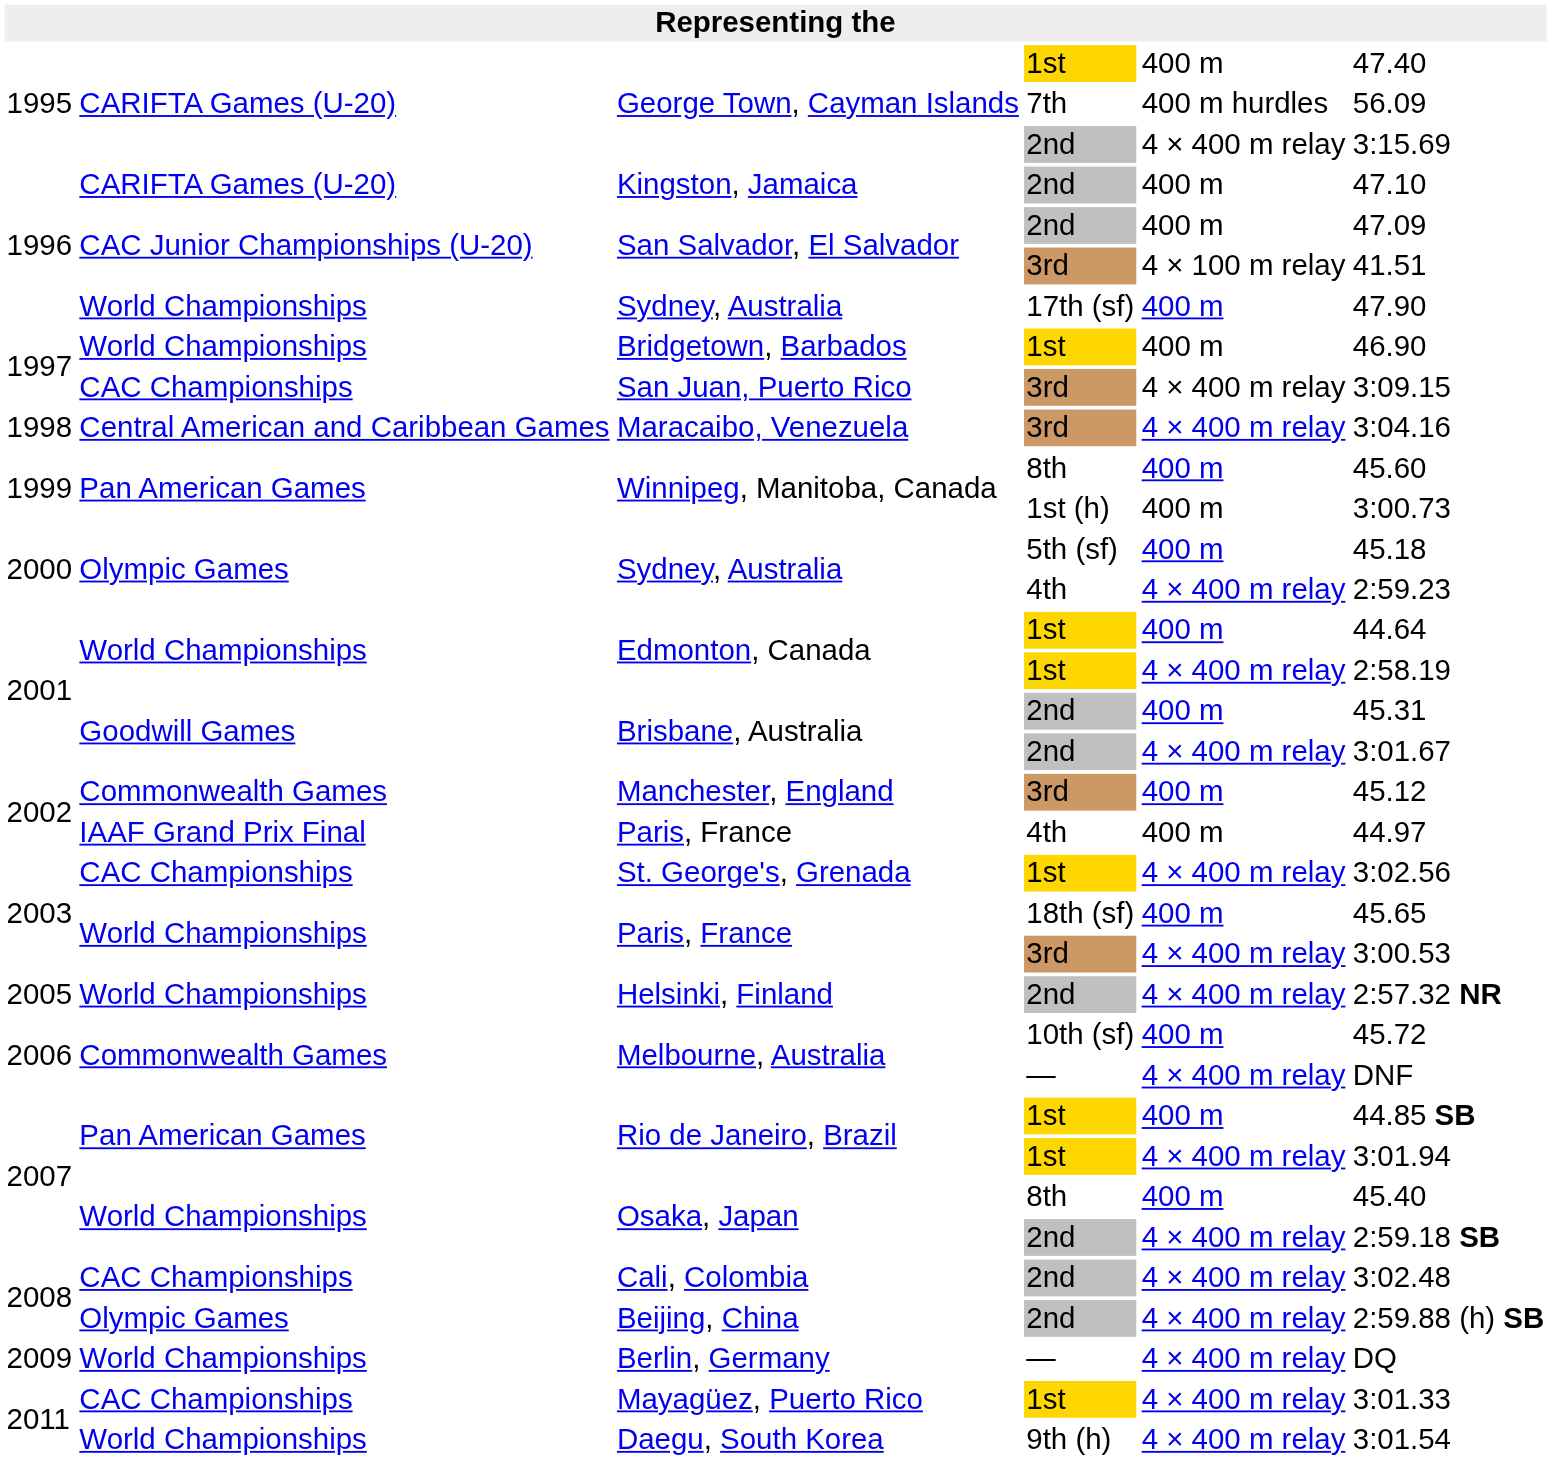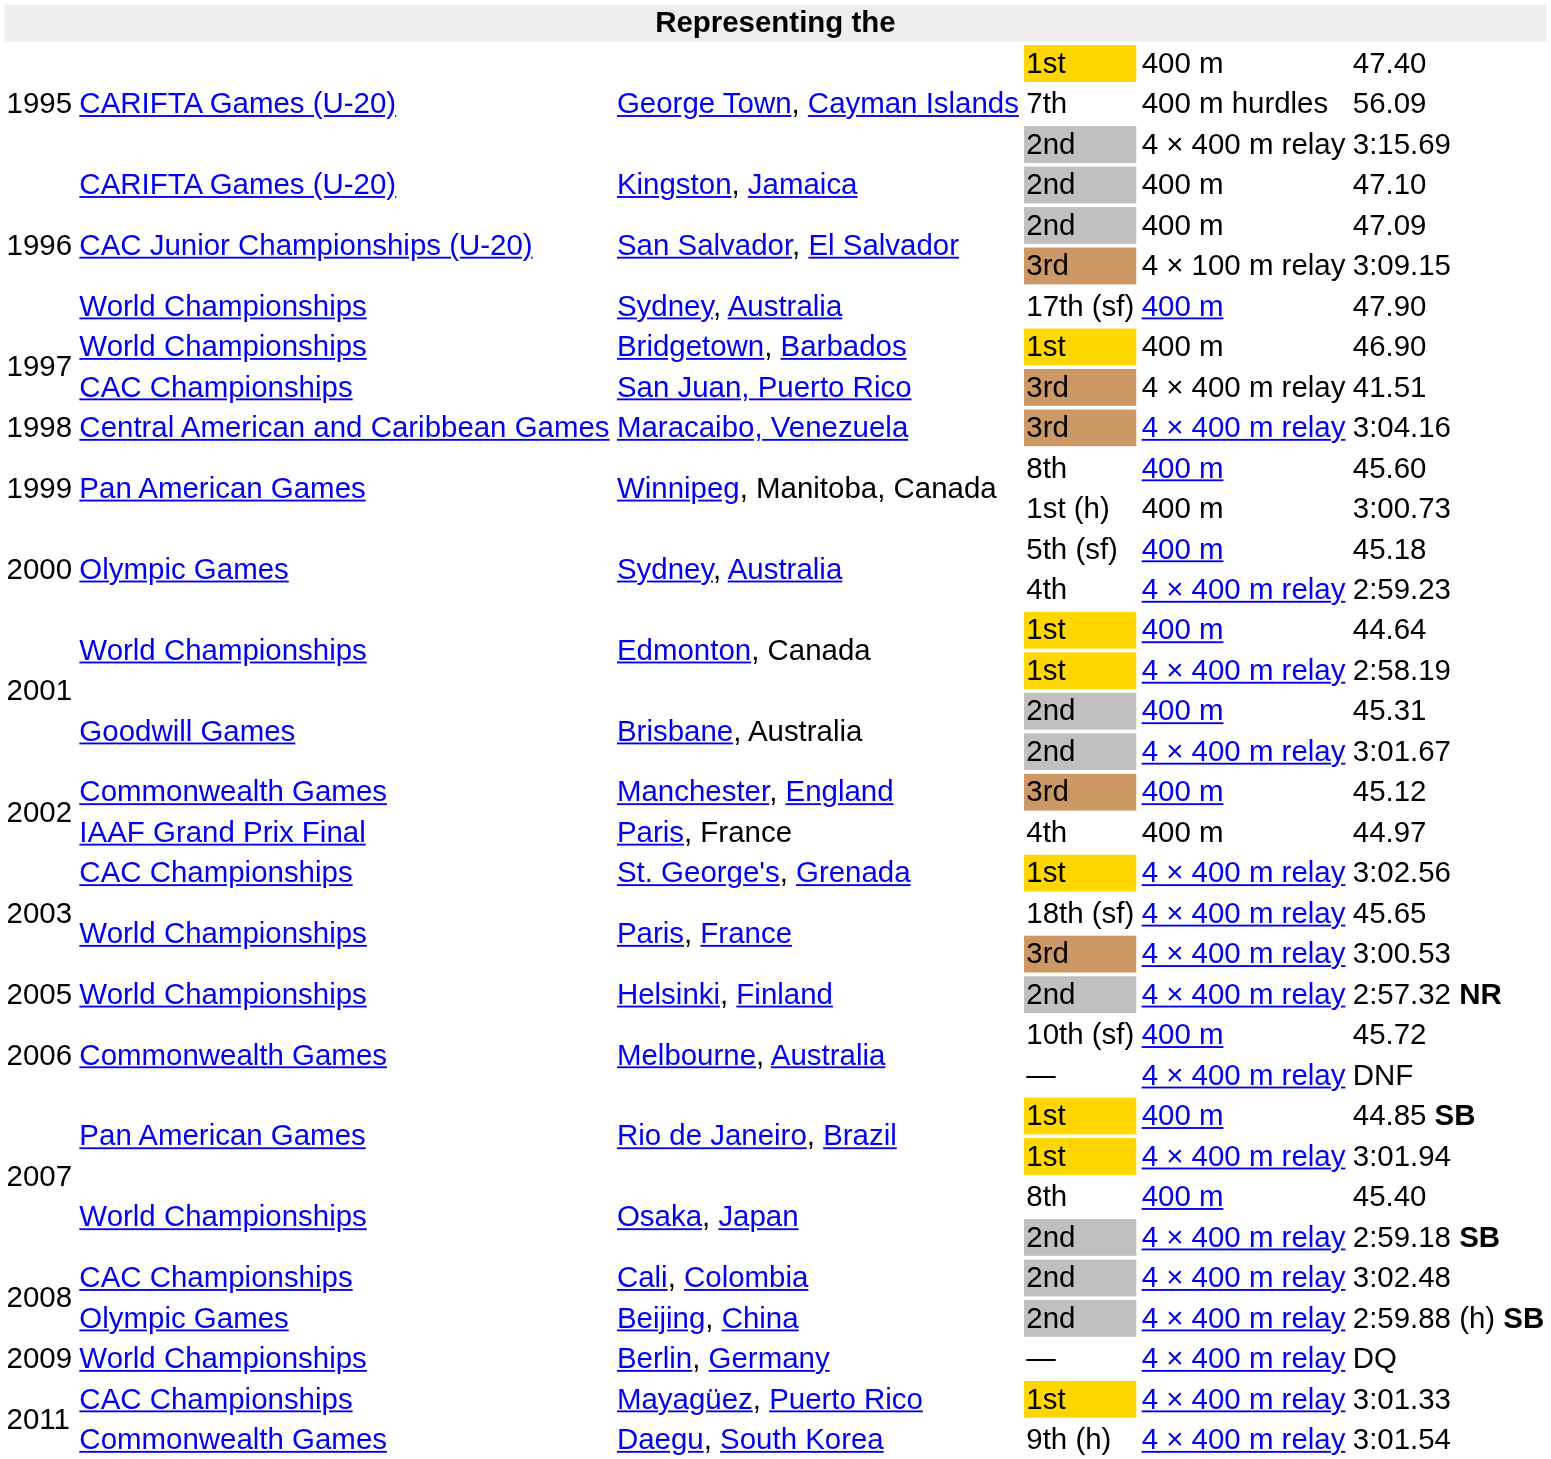 <table>
 <tr>
 <th bgcolor="#eeeeee" colspan="6">Representing the </th>
 </tr>
 <tr>
 <td rowspan="3">1995</td>
 <td rowspan="3"><a href='#'>CARIFTA Games (U-20)</a></td>
 <td rowspan="3"><a href='#'>George Town</a>, <a href='#'>Cayman Islands</a></td>
 <td bgcolor=gold>1st</td>
 <td>400 m</td>
 <td>47.40</td>
 </tr>
 <tr>
 <td>7th</td>
 <td>400 m hurdles</td>
 <td>56.09</td>
 </tr>
 <tr>
 <td bgcolor=silver>2nd</td>
 <td>4 × 400 m relay</td>
 <td>3:15.69</td>
 </tr>
 <tr>
 <td rowspan="4">1996</td>
 <td><a href='#'>CARIFTA Games (U-20)</a></td>
 <td><a href='#'>Kingston</a>, <a href='#'>Jamaica</a></td>
 <td bgcolor=silver>2nd</td>
 <td>400 m</td>
 <td>47.10</td>
 </tr>
 <tr>
 <td rowspan="2"><a href='#'>CAC Junior Championships (U-20)</a></td>
 <td rowspan="2"><a href='#'>San Salvador</a>, <a href='#'>El Salvador</a></td>
 <td bgcolor=silver>2nd</td>
 <td>400 m</td>
 <td>47.09</td>
 </tr>
 <tr>
 <td bgcolor=cc9966>3rd</td>
 <td>4 × 100 m relay</td>
-<td>41.51</td>
+<td>3:09.15</td>
 </tr>
 <tr>
 <td><a href='#'>World Championships</a></td>
 <td><a href='#'>Sydney</a>, <a href='#'>Australia</a></td>
 <td>17th (sf)</td>
 <td><a href='#'>400 m</a></td>
 <td>47.90</td>
 </tr>
 <tr>
 <td rowspan=2>1997</td>
 <td><a href='#'>World Championships</a></td>
 <td><a href='#'>Bridgetown</a>, <a href='#'>Barbados</a></td>
 <td bgcolor=gold>1st</td>
 <td>400 m</td>
 <td>46.90</td>
 </tr>
 <tr>
 <td><a href='#'>CAC Championships</a></td>
 <td><a href='#'>San Juan, Puerto Rico</a></td>
 <td bgcolor=cc9966>3rd</td>
 <td>4 × 400 m relay</td>
-<td>3:09.15</td>
+<td>41.51</td>
 </tr>
 <tr>
 <td>1998</td>
 <td><a href='#'>Central American and Caribbean Games</a></td>
 <td><a href='#'>Maracaibo, Venezuela</a></td>
 <td bgcolor=cc9966>3rd</td>
 <td><a href='#'>4 × 400 m relay</a></td>
 <td>3:04.16</td>
 </tr>
 <tr>
 <td rowspan="2">1999</td>
 <td rowspan="2"><a href='#'>Pan American Games</a></td>
 <td rowspan="2"><a href='#'>Winnipeg</a>, Manitoba, Canada</td>
 <td>8th</td>
 <td><a href='#'>400 m</a></td>
 <td>45.60</td>
 </tr>
 <tr>
 <td>1st (h)</td>
 <td>400 m</td>
 <td>3:00.73</td>
 </tr>
 <tr>
 <td rowspan="2">2000</td>
 <td rowspan="2"><a href='#'>Olympic Games</a></td>
 <td rowspan="2"><a href='#'>Sydney</a>, <a href='#'>Australia</a></td>
 <td>5th (sf)</td>
 <td><a href='#'>400 m</a></td>
 <td>45.18</td>
 </tr>
 <tr>
 <td>4th</td>
 <td><a href='#'>4 × 400 m relay</a></td>
 <td>2:59.23</td>
 </tr>
 <tr>
 <td rowspan="4">2001</td>
 <td rowspan="2"><a href='#'>World Championships</a></td>
 <td rowspan="2"><a href='#'>Edmonton</a>, Canada</td>
 <td bgcolor=gold>1st</td>
 <td><a href='#'>400 m</a></td>
 <td>44.64</td>
 </tr>
 <tr>
 <td bgcolor=gold>1st</td>
 <td><a href='#'>4 × 400 m relay</a></td>
 <td>2:58.19</td>
 </tr>
 <tr>
 <td rowspan=2><a href='#'>Goodwill Games</a></td>
 <td rowspan=2><a href='#'>Brisbane</a>, Australia</td>
 <td bgcolor=silver>2nd</td>
 <td><a href='#'>400 m</a></td>
 <td>45.31</td>
 </tr>
 <tr>
 <td bgcolor=silver>2nd</td>
 <td><a href='#'>4 × 400 m relay</a></td>
 <td>3:01.67</td>
 </tr>
 <tr>
 <td rowspan=2>2002</td>
 <td><a href='#'>Commonwealth Games</a></td>
 <td><a href='#'>Manchester</a>, <a href='#'>England</a></td>
 <td bgcolor=cc9966>3rd</td>
 <td><a href='#'>400 m</a></td>
 <td>45.12</td>
 </tr>
 <tr>
 <td><a href='#'>IAAF Grand Prix Final</a></td>
 <td><a href='#'>Paris</a>, France</td>
 <td>4th</td>
 <td>400 m</td>
 <td>44.97</td>
 </tr>
 <tr>
 <td rowspan="3">2003</td>
 <td><a href='#'>CAC Championships</a></td>
 <td><a href='#'>St. George's</a>, <a href='#'>Grenada</a></td>
 <td bgcolor=gold>1st</td>
 <td><a href='#'>4 × 400 m relay</a></td>
 <td>3:02.56</td>
 </tr>
 <tr>
 <td rowspan="2"><a href='#'>World Championships</a></td>
 <td rowspan="2"><a href='#'>Paris</a>, <a href='#'>France</a></td>
 <td>18th (sf)</td>
-<td><a href='#'>400 m</a></td>
+<td><a href='#'>4 × 400 m relay</a></td>
 <td>45.65</td>
 </tr>
 <tr>
 <td bgcolor=cc9966>3rd</td>
 <td><a href='#'>4 × 400 m relay</a></td>
 <td>3:00.53</td>
 </tr>
 <tr>
 <td>2005</td>
 <td><a href='#'>World Championships</a></td>
 <td><a href='#'>Helsinki</a>, <a href='#'>Finland</a></td>
 <td bgcolor=silver>2nd</td>
 <td><a href='#'>4 × 400 m relay</a></td>
 <td>2:57.32 <strong>NR</strong></td>
 </tr>
 <tr>
 <td rowspan="2">2006</td>
 <td rowspan="2"><a href='#'>Commonwealth Games</a></td>
 <td rowspan="2"><a href='#'>Melbourne</a>, <a href='#'>Australia</a></td>
 <td>10th (sf)</td>
 <td><a href='#'>400 m</a></td>
 <td>45.72</td>
 </tr>
 <tr>
 <td>—</td>
 <td><a href='#'>4 × 400 m relay</a></td>
 <td>DNF</td>
 </tr>
 <tr>
 <td rowspan="4">2007</td>
 <td rowspan="2"><a href='#'>Pan American Games</a></td>
 <td rowspan="2"><a href='#'>Rio de Janeiro</a>, <a href='#'>Brazil</a></td>
 <td bgcolor=gold>1st</td>
 <td><a href='#'>400 m</a></td>
 <td>44.85 <strong>SB</strong></td>
 </tr>
 <tr>
 <td bgcolor=gold>1st</td>
 <td><a href='#'>4 × 400 m relay</a></td>
 <td>3:01.94</td>
 </tr>
 <tr>
 <td rowspan="2"><a href='#'>World Championships</a></td>
 <td rowspan="2"><a href='#'>Osaka</a>, <a href='#'>Japan</a></td>
 <td>8th</td>
 <td><a href='#'>400 m</a></td>
 <td>45.40</td>
 </tr>
 <tr>
 <td bgcolor=silver>2nd</td>
 <td><a href='#'>4 × 400 m relay</a></td>
 <td>2:59.18 <strong>SB</strong></td>
 </tr>
 <tr>
 <td rowspan="2">2008</td>
 <td><a href='#'>CAC Championships</a></td>
 <td><a href='#'>Cali</a>, <a href='#'>Colombia</a></td>
 <td bgcolor=silver>2nd</td>
 <td><a href='#'>4 × 400 m relay</a></td>
 <td>3:02.48</td>
 </tr>
 <tr>
 <td><a href='#'>Olympic Games</a></td>
 <td><a href='#'>Beijing</a>, <a href='#'>China</a></td>
 <td bgcolor=silver>2nd</td>
 <td><a href='#'>4 × 400 m relay</a></td>
 <td>2:59.88 (h) <strong>SB</strong></td>
 </tr>
 <tr>
 <td>2009</td>
 <td><a href='#'>World Championships</a></td>
 <td><a href='#'>Berlin</a>, <a href='#'>Germany</a></td>
 <td>—</td>
 <td><a href='#'>4 × 400 m relay</a></td>
 <td>DQ</td>
 </tr>
 <tr>
 <td rowspan="2">2011</td>
 <td><a href='#'>CAC Championships</a></td>
 <td><a href='#'>Mayagüez</a>, <a href='#'>Puerto Rico</a></td>
 <td bgcolor=gold>1st</td>
 <td><a href='#'>4 × 400 m relay</a></td>
 <td>3:01.33</td>
 </tr>
 <tr>
-<td><a href='#'>World Championships</a></td>
+<td><a href='#'>Commonwealth Games</a></td>
 <td><a href='#'>Daegu</a>, <a href='#'>South Korea</a></td>
 <td>9th (h)</td>
 <td><a href='#'>4 × 400 m relay</a></td>
 <td>3:01.54</td>
 </tr>
 </table>
